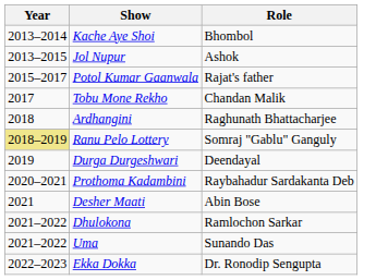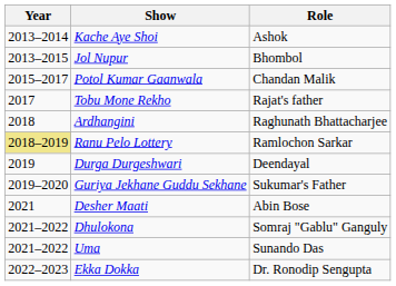 <table class="wikitable sortable">
 <tr>
 <th>Year</th>
 <th>Show</th>
 <th>Role</th>
 </tr>
 <tr>
 <td>2013–2014</td>
 <td><em><a href='#'>Kache Aye Shoi</a></em></td>
-<td>Bhombol</td>
+<td>Ashok</td>
 </tr>
 <tr>
 <td>2013–2015</td>
 <td><em><a href='#'>Jol Nupur</a></em></td>
-<td>Ashok</td>
+<td>Bhombol</td>
 </tr>
 <tr>
 <td>2015–2017</td>
 <td><em><a href='#'>Potol Kumar Gaanwala</a></em></td>
-<td>Rajat's father</td>
+<td>Chandan Malik</td>
 </tr>
 <tr>
 <td>2017</td>
 <td><em><a href='#'>Tobu Mone Rekho</a></em></td>
-<td>Chandan Malik</td>
+<td>Rajat's father</td>
 </tr>
 <tr>
 <td>2018</td>
 <td><em><a href='#'>Ardhangini</a></em></td>
 <td>Raghunath Bhattacharjee</td>
 </tr>
 <tr>
 <td style="background: khaki;">2018–2019</td>
 <td><em><a href='#'>Ranu Pelo Lottery</a></em></td>
-<td>Somraj "Gablu" Ganguly</td>
+<td>Ramlochon Sarkar</td>
 </tr>
 <tr>
 <td>2019</td>
 <td><em><a href='#'>Durga Durgeshwari</a></em></td>
 <td>Deendayal</td>
 </tr>
 <tr>
-<td>2020–2021</td>
-<td><em><a href='#'>Prothoma Kadambini</a></em></td>
-<td>Raybahadur Sardakanta Deb</td>
+<td>2019–2020</td>
+<td><em><a href='#'>Guriya Jekhane Guddu Sekhane</a></em></td>
+<td>Sukumar's Father</td>
 </tr>
 <tr>
 <td>2021</td>
 <td><em><a href='#'>Desher Maati</a></em></td>
 <td>Abin Bose</td>
 </tr>
 <tr>
 <td>2021–2022</td>
 <td><em><a href='#'>Dhulokona</a></em></td>
-<td>Ramlochon Sarkar</td>
+<td>Somraj "Gablu" Ganguly</td>
 </tr>
 <tr>
 <td>2021–2022</td>
 <td><em><a href='#'>Uma</a></em></td>
 <td>Sunando Das</td>
 </tr>
 <tr>
 <td>2022–2023</td>
 <td><em><a href='#'>Ekka Dokka</a></em></td>
 <td>Dr. Ronodip Sengupta</td>
 </tr>
 </table>
